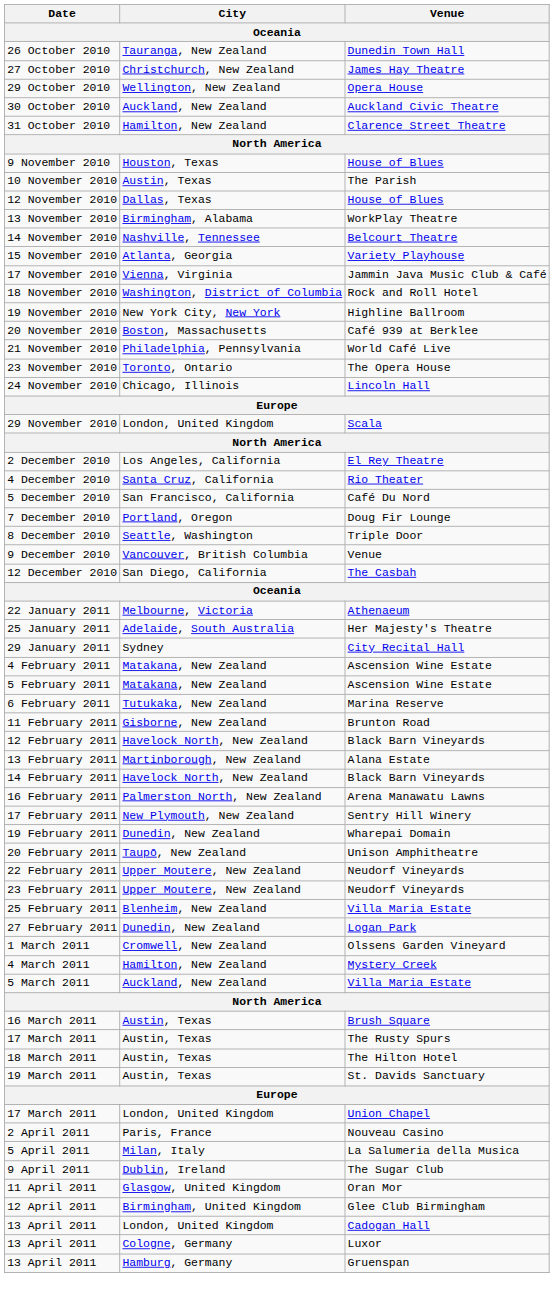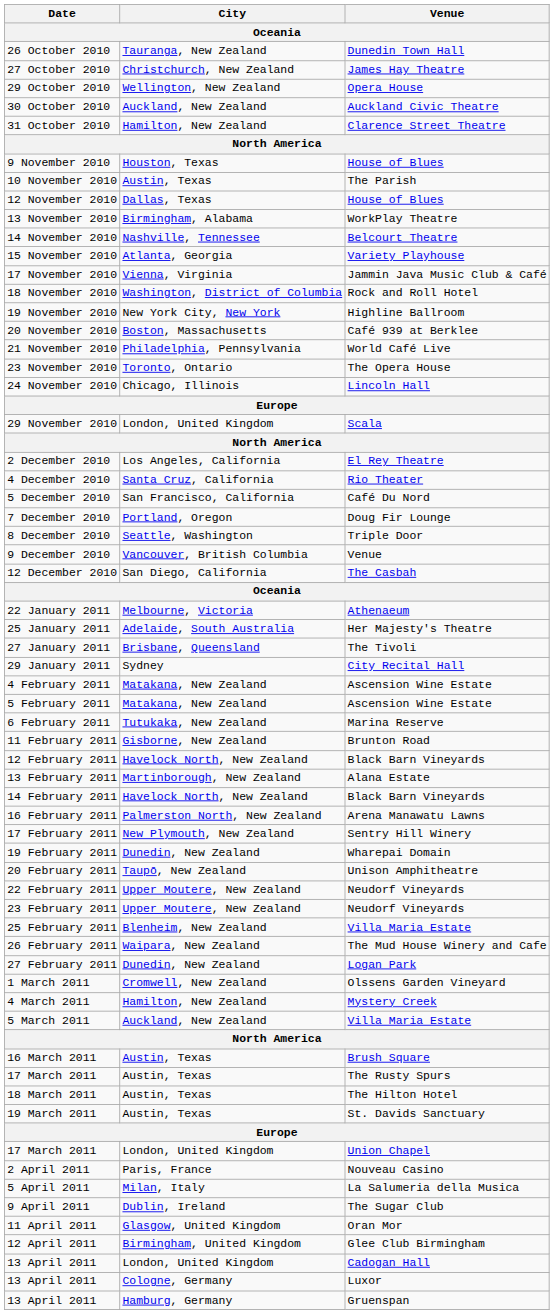 <table class="wikitable">
 <tr>
 <th>Date</th>
 <th>City</th>
 <th>Venue</th>
 </tr>
 <tr>
 <th colspan="3" style="text-align:center;">Oceania</th>
 </tr>
 <tr>
 <td>26 October 2010</td>
 <td><a href='#'>Tauranga</a>, New Zealand</td>
 <td><a href='#'>Dunedin Town Hall</a></td>
 </tr>
 <tr>
 <td>27 October 2010</td>
 <td><a href='#'>Christchurch</a>, New Zealand</td>
 <td><a href='#'>James Hay Theatre</a></td>
 </tr>
 <tr>
 <td>29 October 2010</td>
 <td><a href='#'>Wellington</a>, New Zealand</td>
 <td><a href='#'>Opera House</a></td>
 </tr>
 <tr>
 <td>30 October 2010</td>
 <td><a href='#'>Auckland</a>, New Zealand</td>
 <td><a href='#'>Auckland Civic Theatre</a></td>
 </tr>
 <tr>
 <td>31 October 2010</td>
 <td><a href='#'>Hamilton</a>, New Zealand</td>
 <td><a href='#'>Clarence Street Theatre</a></td>
 </tr>
 <tr>
 <th colspan="3" style="text-align:center;">North America</th>
 </tr>
 <tr>
 <td>9 November 2010</td>
 <td><a href='#'>Houston</a>, Texas</td>
 <td><a href='#'>House of Blues</a></td>
 </tr>
 <tr>
 <td>10 November 2010</td>
 <td><a href='#'>Austin</a>, Texas</td>
 <td>The Parish</td>
 </tr>
 <tr>
 <td>12 November 2010</td>
 <td><a href='#'>Dallas</a>, Texas</td>
 <td><a href='#'>House of Blues</a></td>
 </tr>
 <tr>
 <td>13 November 2010</td>
 <td><a href='#'>Birmingham</a>, Alabama</td>
 <td>WorkPlay Theatre</td>
 </tr>
 <tr>
 <td>14 November 2010</td>
 <td><a href='#'>Nashville</a>, <a href='#'>Tennessee</a></td>
 <td><a href='#'>Belcourt Theatre</a></td>
 </tr>
 <tr>
 <td>15 November 2010</td>
 <td><a href='#'>Atlanta</a>, Georgia</td>
 <td><a href='#'>Variety Playhouse</a></td>
 </tr>
 <tr>
 <td>17 November 2010</td>
 <td><a href='#'>Vienna</a>, Virginia</td>
 <td>Jammin Java Music Club & Café</td>
 </tr>
 <tr>
 <td>18 November 2010</td>
 <td><a href='#'>Washington</a>, <a href='#'>District of Columbia</a></td>
 <td>Rock and Roll Hotel</td>
 </tr>
 <tr>
 <td>19 November 2010</td>
 <td>New York City, <a href='#'>New York</a></td>
 <td>Highline Ballroom</td>
 </tr>
 <tr>
 <td>20 November 2010</td>
 <td><a href='#'>Boston</a>, Massachusetts</td>
 <td>Café 939 at Berklee</td>
 </tr>
 <tr>
 <td>21 November 2010</td>
 <td><a href='#'>Philadelphia</a>, Pennsylvania</td>
 <td>World Café Live</td>
 </tr>
 <tr>
 <td>23 November 2010</td>
 <td><a href='#'>Toronto</a>, Ontario</td>
 <td>The Opera House</td>
 </tr>
 <tr>
 <td>24 November 2010</td>
 <td>Chicago, Illinois</td>
 <td><a href='#'>Lincoln Hall</a></td>
 </tr>
 <tr>
 <th colspan="3" style="text-align:center;">Europe</th>
 </tr>
 <tr>
 <td>29 November 2010</td>
 <td>London, United Kingdom</td>
 <td><a href='#'>Scala</a></td>
 </tr>
 <tr>
 <th colspan="3" style="text-align:center;">North America</th>
 </tr>
 <tr>
 <td>2 December 2010</td>
 <td>Los Angeles, California</td>
 <td><a href='#'>El Rey Theatre</a></td>
 </tr>
 <tr>
 <td>4 December 2010</td>
 <td><a href='#'>Santa Cruz</a>, California</td>
 <td><a href='#'>Rio Theater</a></td>
 </tr>
 <tr>
 <td>5 December 2010</td>
 <td>San Francisco, California</td>
 <td>Café Du Nord</td>
 </tr>
 <tr>
 <td>7 December 2010</td>
 <td><a href='#'>Portland</a>, Oregon</td>
 <td>Doug Fir Lounge</td>
 </tr>
 <tr>
 <td>8 December 2010</td>
 <td><a href='#'>Seattle</a>, Washington</td>
 <td>Triple Door</td>
 </tr>
 <tr>
 <td>9 December 2010</td>
 <td><a href='#'>Vancouver</a>, British Columbia</td>
 <td>Venue</td>
 </tr>
 <tr>
 <td>12 December 2010</td>
 <td>San Diego, California</td>
 <td><a href='#'>The Casbah</a></td>
 </tr>
 <tr>
 <th colspan="3" style="text-align:center;">Oceania</th>
 </tr>
 <tr>
 <td>22 January 2011</td>
 <td><a href='#'>Melbourne</a>, <a href='#'>Victoria</a></td>
 <td><a href='#'>Athenaeum</a></td>
 </tr>
 <tr>
 <td>25 January 2011</td>
 <td><a href='#'>Adelaide</a>, <a href='#'>South Australia</a></td>
 <td>Her Majesty's Theatre</td>
 </tr>
 <tr>
+<td>27 January 2011</td>
+<td><a href='#'>Brisbane</a>, <a href='#'>Queensland</a></td>
+<td>The Tivoli</td>
+</tr>
+<tr>
 <td>29 January 2011</td>
 <td>Sydney</td>
 <td><a href='#'>City Recital Hall</a></td>
 </tr>
 <tr>
 <td>4 February 2011</td>
 <td><a href='#'>Matakana</a>, New Zealand</td>
 <td>Ascension Wine Estate</td>
 </tr>
 <tr>
 <td>5 February 2011</td>
 <td><a href='#'>Matakana</a>, New Zealand</td>
 <td>Ascension Wine Estate</td>
 </tr>
 <tr>
 <td>6 February 2011</td>
 <td><a href='#'>Tutukaka</a>, New Zealand</td>
 <td>Marina Reserve</td>
 </tr>
 <tr>
 <td>11 February 2011</td>
 <td><a href='#'>Gisborne</a>, New Zealand</td>
 <td>Brunton Road</td>
 </tr>
 <tr>
 <td>12 February 2011</td>
 <td><a href='#'>Havelock North</a>, New Zealand</td>
 <td>Black Barn Vineyards</td>
 </tr>
 <tr>
 <td>13 February 2011</td>
 <td><a href='#'>Martinborough</a>, New Zealand</td>
 <td>Alana Estate</td>
 </tr>
 <tr>
 <td>14 February 2011</td>
 <td><a href='#'>Havelock North</a>, New Zealand</td>
 <td>Black Barn Vineyards</td>
 </tr>
 <tr>
 <td>16 February 2011</td>
 <td><a href='#'>Palmerston North</a>, New Zealand</td>
 <td>Arena Manawatu Lawns</td>
 </tr>
 <tr>
 <td>17 February 2011</td>
 <td><a href='#'>New Plymouth</a>, New Zealand</td>
 <td>Sentry Hill Winery</td>
 </tr>
 <tr>
 <td>19 February 2011</td>
 <td><a href='#'>Dunedin</a>, New Zealand</td>
 <td>Wharepai Domain</td>
 </tr>
 <tr>
 <td>20 February 2011</td>
 <td><a href='#'>Taupō</a>, New Zealand</td>
 <td>Unison Amphitheatre</td>
 </tr>
 <tr>
 <td>22 February 2011</td>
 <td><a href='#'>Upper Moutere</a>, New Zealand</td>
 <td>Neudorf Vineyards</td>
 </tr>
 <tr>
 <td>23 February 2011</td>
 <td><a href='#'>Upper Moutere</a>, New Zealand</td>
 <td>Neudorf Vineyards</td>
 </tr>
 <tr>
 <td>25 February 2011</td>
 <td><a href='#'>Blenheim</a>, New Zealand</td>
 <td><a href='#'>Villa Maria Estate</a></td>
+</tr>
+<tr>
+<td>26 February 2011</td>
+<td><a href='#'>Waipara</a>, New Zealand</td>
+<td>The Mud House Winery and Cafe</td>
 </tr>
 <tr>
 <td>27 February 2011</td>
 <td><a href='#'>Dunedin</a>, New Zealand</td>
 <td><a href='#'>Logan Park</a></td>
 </tr>
 <tr>
 <td>1 March 2011</td>
 <td><a href='#'>Cromwell</a>, New Zealand</td>
 <td>Olssens Garden Vineyard</td>
 </tr>
 <tr>
 <td>4 March 2011</td>
 <td><a href='#'>Hamilton</a>, New Zealand</td>
 <td><a href='#'>Mystery Creek</a></td>
 </tr>
 <tr>
 <td>5 March 2011</td>
 <td><a href='#'>Auckland</a>, New Zealand</td>
 <td><a href='#'>Villa Maria Estate</a></td>
 </tr>
 <tr>
 <th colspan="3" style="text-align:center;">North America</th>
 </tr>
 <tr>
 <td>16 March 2011</td>
 <td><a href='#'>Austin</a>, Texas</td>
 <td><a href='#'>Brush Square</a></td>
 </tr>
 <tr>
 <td>17 March 2011</td>
 <td>Austin, Texas</td>
 <td>The Rusty Spurs</td>
 </tr>
 <tr>
 <td>18 March 2011</td>
 <td>Austin, Texas</td>
 <td>The Hilton Hotel</td>
 </tr>
 <tr>
 <td>19 March 2011</td>
 <td>Austin, Texas</td>
 <td>St. Davids Sanctuary</td>
 </tr>
 <tr>
 <th colspan="3" style="text-align:center;">Europe</th>
 </tr>
 <tr>
 <td>17 March 2011</td>
 <td>London, United Kingdom</td>
 <td><a href='#'>Union Chapel</a></td>
 </tr>
 <tr>
 <td>2 April 2011</td>
 <td>Paris, France</td>
 <td>Nouveau Casino</td>
 </tr>
 <tr>
 <td>5 April 2011</td>
 <td><a href='#'>Milan</a>, Italy</td>
 <td>La Salumeria della Musica</td>
 </tr>
 <tr>
 <td>9 April 2011</td>
 <td><a href='#'>Dublin</a>, Ireland</td>
 <td>The Sugar Club</td>
 </tr>
 <tr>
 <td>11 April 2011</td>
 <td><a href='#'>Glasgow</a>, United Kingdom</td>
 <td>Oran Mor</td>
 </tr>
 <tr>
 <td>12 April 2011</td>
 <td><a href='#'>Birmingham</a>, United Kingdom</td>
 <td>Glee Club Birmingham</td>
 </tr>
 <tr>
 <td>13 April 2011</td>
 <td>London, United Kingdom</td>
 <td><a href='#'>Cadogan Hall</a></td>
 </tr>
 <tr>
 <td>13 April 2011</td>
 <td><a href='#'>Cologne</a>, Germany</td>
 <td>Luxor</td>
 </tr>
 <tr>
 <td>13 April 2011</td>
 <td><a href='#'>Hamburg</a>, Germany</td>
 <td>Gruenspan</td>
 </tr>
 </table>
